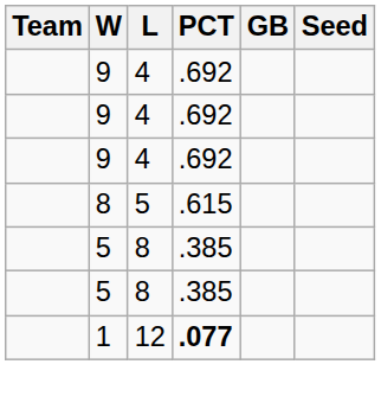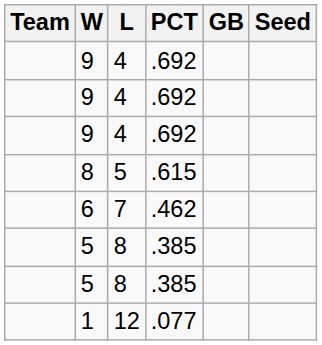 <table class=wikitable>
 <tr>
 <th>Team</th>
 <th>W</th>
 <th>L</th>
 <th>PCT</th>
 <th>GB</th>
 <th>Seed</th>
 </tr>
 <tr>
 <td></td>
 <td>9</td>
 <td>4</td>
 <td>.692</td>
 <td></td>
 <td></td>
 </tr>
 <tr>
 <td></td>
 <td>9</td>
 <td>4</td>
 <td>.692</td>
 <td></td>
 <td></td>
 </tr>
 <tr>
 <td></td>
 <td>9</td>
 <td>4</td>
 <td>.692</td>
 <td></td>
 <td></td>
 </tr>
 <tr>
 <td></td>
 <td>8</td>
 <td>5</td>
 <td>.615</td>
 <td></td>
 <td></td>
 </tr>
 <tr>
 <td></td>
+<td>6</td>
+<td>7</td>
+<td>.462</td>
+<td></td>
+<td></td>
+</tr>
+<tr>
+<td></td>
 <td>5</td>
 <td>8</td>
 <td>.385</td>
 <td></td>
 <td></td>
 </tr>
 <tr>
 <td></td>
 <td>5</td>
 <td>8</td>
 <td>.385</td>
 <td></td>
 <td></td>
 </tr>
 <tr>
 <td></td>
 <td>1</td>
 <td>12</td>
-<td><strong>.077</strong></td>
+<td>.077</td>
 <td></td>
 <td></td>
 </tr>
 </table>
